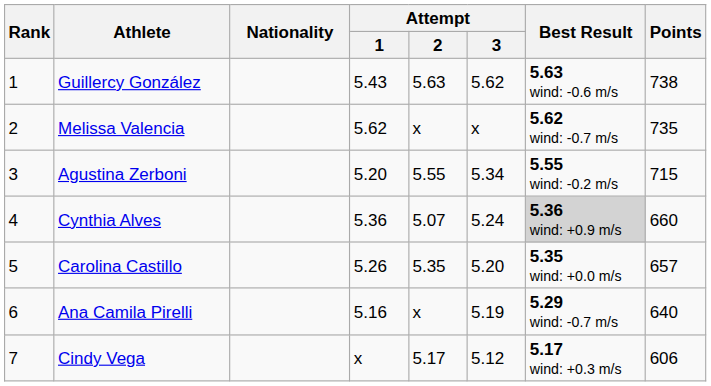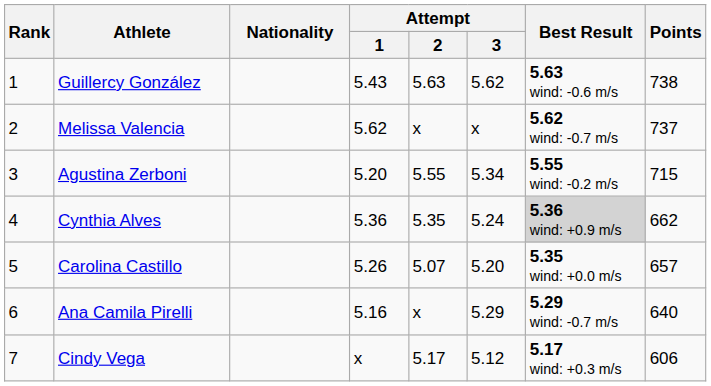 <table class="wikitable" style="font-size:95%" style="width:35em;" style="text-align:center">
 <tr>
 <th rowspan=2>Rank</th>
 <th rowspan=2 width=150>Athlete</th>
 <th rowspan=2 width=100>Nationality</th>
 <th colspan=3 width=150>Attempt</th>
 <th rowspan=2 width=100>Best Result</th>
 <th rowspan=2>Points</th>
 </tr>
 <tr>
 <th>1</th>
 <th>2</th>
 <th>3</th>
 </tr>
 <tr>
 <td>1</td>
 <td align=left><a href='#'>Guillercy González</a></td>
 <td align=left></td>
 <td>5.43</td>
 <td>5.63</td>
 <td>5.62</td>
 <td><strong>5.63</strong> <br> <small>wind: -0.6 m/s</small></td>
 <td>738</td>
 </tr>
 <tr>
 <td>2</td>
 <td align=left><a href='#'>Melissa Valencia</a></td>
 <td align=left></td>
 <td>5.62</td>
 <td>x</td>
 <td>x</td>
 <td><strong>5.62</strong> <br> <small>wind: -0.7 m/s</small></td>
-<td>735</td>
+<td>737</td>
 </tr>
 <tr>
 <td>3</td>
 <td align=left><a href='#'>Agustina Zerboni</a></td>
 <td align=left></td>
 <td>5.20</td>
 <td>5.55</td>
 <td>5.34</td>
 <td><strong>5.55</strong> <br> <small>wind: -0.2 m/s</small></td>
 <td>715</td>
 </tr>
 <tr>
 <td>4</td>
 <td align=left><a href='#'>Cynthia Alves</a></td>
 <td align=left></td>
 <td>5.36</td>
-<td>5.07</td>
+<td>5.35</td>
 <td>5.24</td>
 <td style="background: lightgrey;"><strong>5.36</strong> <br> <small>wind: +0.9 m/s</small></td>
-<td>660</td>
+<td>662</td>
 </tr>
 <tr>
 <td>5</td>
 <td align=left><a href='#'>Carolina Castillo</a></td>
 <td align=left></td>
 <td>5.26</td>
-<td>5.35</td>
+<td>5.07</td>
 <td>5.20</td>
 <td><strong>5.35</strong> <br> <small>wind: +0.0 m/s</small></td>
 <td>657</td>
 </tr>
 <tr>
 <td>6</td>
 <td align=left><a href='#'>Ana Camila Pirelli</a></td>
 <td align=left></td>
 <td>5.16</td>
 <td>x</td>
-<td>5.19</td>
+<td>5.29</td>
 <td><strong>5.29</strong> <br> <small>wind: -0.7 m/s</small></td>
 <td>640</td>
 </tr>
 <tr>
 <td>7</td>
 <td align=left><a href='#'>Cindy Vega</a></td>
 <td align=left></td>
 <td>x</td>
 <td>5.17</td>
 <td>5.12</td>
 <td><strong>5.17</strong> <br> <small>wind: +0.3 m/s</small></td>
 <td>606</td>
 </tr>
 </table>
